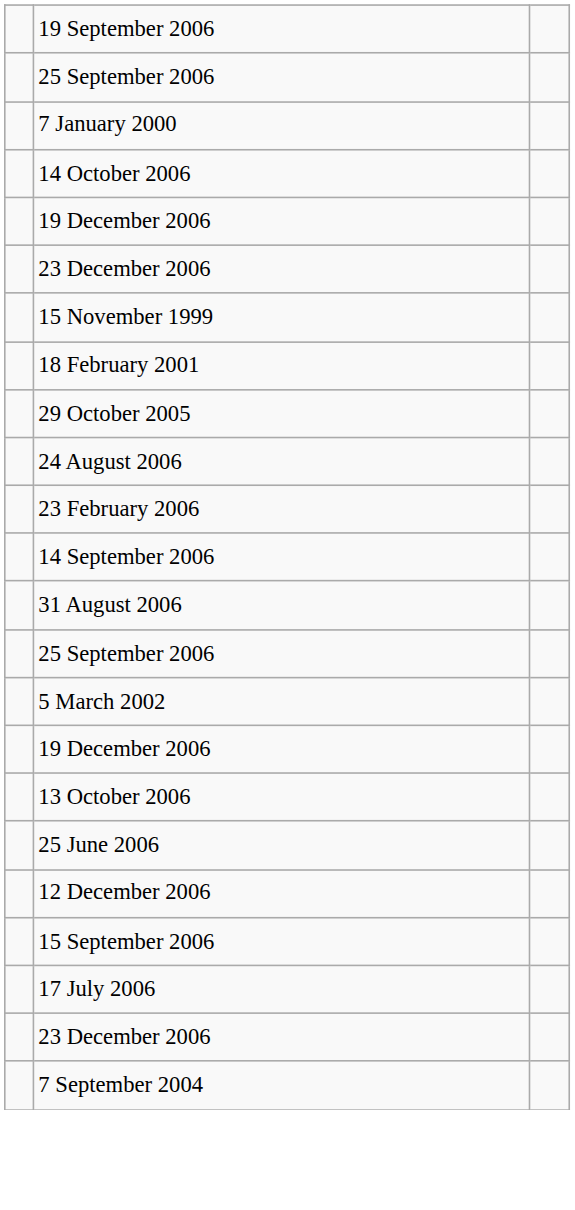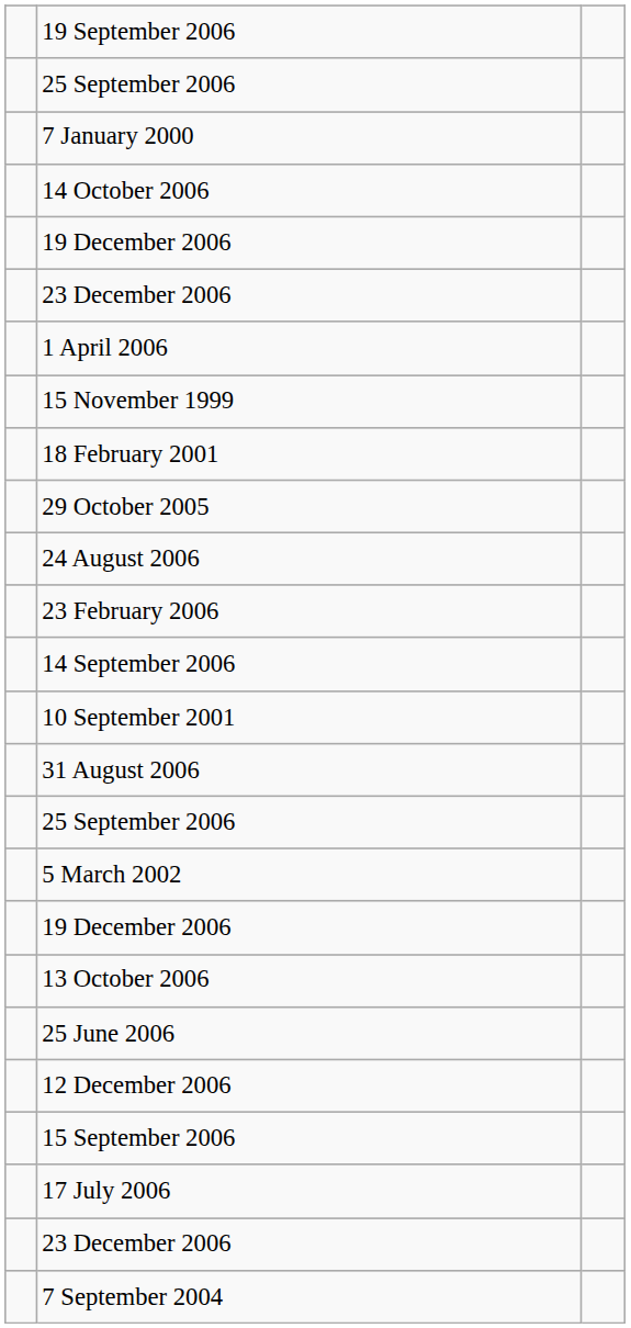 <table class="wikitable" style="font-size: 89%; float: left; width: 25em; margin-right: 1em; line-height: 1.65em !important; height: 675px;">
 <tr>
 <td></td>
 <td>19 September 2006</td>
 <td> </td>
 </tr>
 <tr>
 <td></td>
 <td>25 September 2006</td>
 <td> </td>
 </tr>
 <tr>
 <td></td>
 <td>7 January 2000</td>
 <td> </td>
 </tr>
 <tr>
 <td></td>
 <td>14 October 2006</td>
 <td> </td>
 </tr>
 <tr>
 <td></td>
 <td>19 December 2006</td>
 <td> </td>
 </tr>
 <tr>
 <td></td>
 <td>23 December 2006</td>
 <td> </td>
 </tr>
 <tr>
 <td></td>
+<td>1 April 2006</td>
+<td> </td>
+</tr>
+<tr>
+<td></td>
 <td>15 November 1999</td>
 <td> </td>
 </tr>
 <tr>
 <td></td>
 <td>18 February 2001</td>
 <td> </td>
 </tr>
 <tr>
 <td></td>
 <td>29 October 2005</td>
 <td> </td>
 </tr>
 <tr>
 <td></td>
 <td>24 August 2006</td>
 <td> </td>
 </tr>
 <tr>
 <td></td>
 <td>23 February 2006</td>
 <td> </td>
 </tr>
 <tr>
 <td></td>
 <td>14 September 2006</td>
+<td> </td>
+</tr>
+<tr>
+<td></td>
+<td>10 September 2001</td>
 <td> </td>
 </tr>
 <tr>
 <td></td>
 <td>31 August 2006</td>
 <td> </td>
 </tr>
 <tr>
 <td></td>
 <td>25 September 2006</td>
 <td> </td>
 </tr>
 <tr>
 <td></td>
 <td>5 March 2002</td>
 <td> </td>
 </tr>
 <tr>
 <td></td>
 <td>19 December 2006</td>
 <td> </td>
 </tr>
 <tr>
 <td></td>
 <td>13 October 2006</td>
 <td> </td>
 </tr>
 <tr>
 <td></td>
 <td>25 June 2006</td>
 <td> </td>
 </tr>
 <tr>
 <td></td>
 <td>12 December 2006</td>
 <td> </td>
 </tr>
 <tr>
 <td></td>
 <td>15 September 2006</td>
 <td> </td>
 </tr>
 <tr>
 <td></td>
 <td>17 July 2006</td>
 <td> </td>
 </tr>
 <tr>
 <td></td>
 <td>23 December 2006</td>
 <td> </td>
 </tr>
 <tr>
 <td></td>
 <td>7 September 2004</td>
 <td> </td>
 </tr>
 </table>
